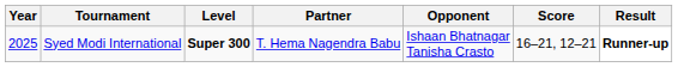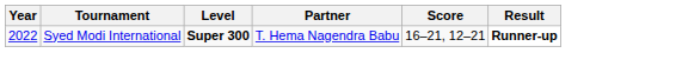 <table class="sortable wikitable" style="font-size: 90%;">
 <tr>
 <th>Year</th>
 <th>Tournament</th>
 <th>Level</th>
 <th>Partner</th>
-<th>Opponent</th>
 <th>Score</th>
 <th>Result</th>
 </tr>
 <tr>
-<td align="center"><a href='#'>2025</a></td>
+<td align="center"><a href='#'>2022</a></td>
 <td align="left"><a href='#'>Syed Modi International</a></td>
 <td align="left"><strong>Super 300</strong></td>
 <td align="left"> <a href='#'>T. Hema Nagendra Babu</a></td>
-<td align="left"> <a href='#'>Ishaan Bhatnagar</a><br> <a href='#'>Tanisha Crasto</a></td>
 <td align="left">16–21, 12–21</td>
 <td style="text-align:left; background:white"> <strong>Runner-up</strong></td>
 </tr>
 </table>
